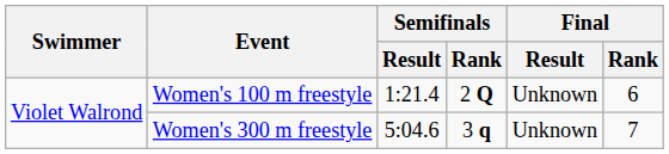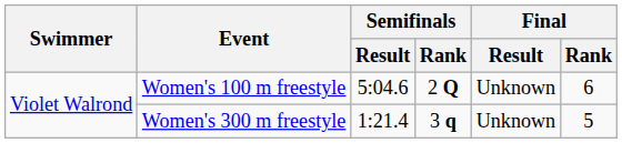 <table class=wikitable style="font-size:90%">
 <tr>
 <th rowspan=2>Swimmer</th>
 <th rowspan=2>Event</th>
 <th colspan=2>Semifinals</th>
 <th colspan=2>Final</th>
 </tr>
 <tr>
 <th>Result</th>
 <th>Rank</th>
 <th>Result</th>
 <th>Rank</th>
 </tr>
 <tr>
 <td rowspan=2><a href='#'>Violet Walrond</a></td>
 <td><a href='#'>Women's 100 m freestyle</a></td>
-<td align=center>1:21.4</td>
+<td align=center>5:04.6</td>
 <td align=center>2 <strong>Q</strong></td>
 <td align=center>Unknown</td>
 <td align=center>6</td>
 </tr>
 <tr>
 <td><a href='#'>Women's 300 m freestyle</a></td>
-<td align=center>5:04.6</td>
+<td align=center>1:21.4</td>
 <td align=center>3 <strong>q</strong></td>
 <td align=center>Unknown</td>
-<td align=center>7</td>
+<td align=center>5</td>
 </tr>
 </table>
